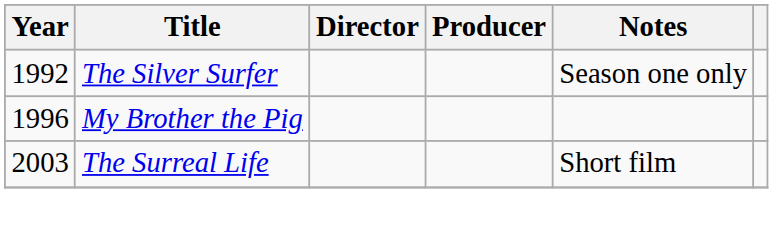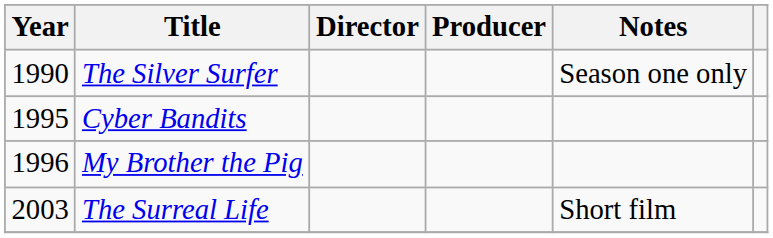 <table class="wikitable">
 <tr>
 <th>Year</th>
 <th>Title</th>
 <th>Director</th>
 <th>Producer</th>
 <th>Notes</th>
 <th></th>
 </tr>
 <tr>
-<td>1992</td>
+<td>1990</td>
 <td><em><a href='#'>The Silver Surfer</a></em></td>
 <td></td>
 <td></td>
 <td>Season one only</td>
+<td></td>
+</tr>
+<tr>
+<td>1995</td>
+<td><em><a href='#'>Cyber Bandits</a></em></td>
+<td></td>
+<td></td>
+<td></td>
 <td></td>
 </tr>
 <tr>
 <td>1996</td>
 <td><em><a href='#'>My Brother the Pig</a></em></td>
 <td></td>
 <td></td>
 <td></td>
 <td></td>
 </tr>
 <tr>
 <td>2003</td>
 <td><em><a href='#'>The Surreal Life</a></em></td>
 <td></td>
 <td></td>
 <td>Short film</td>
 <td></td>
 </tr>
 <tr>
 </tr>
 </table>
